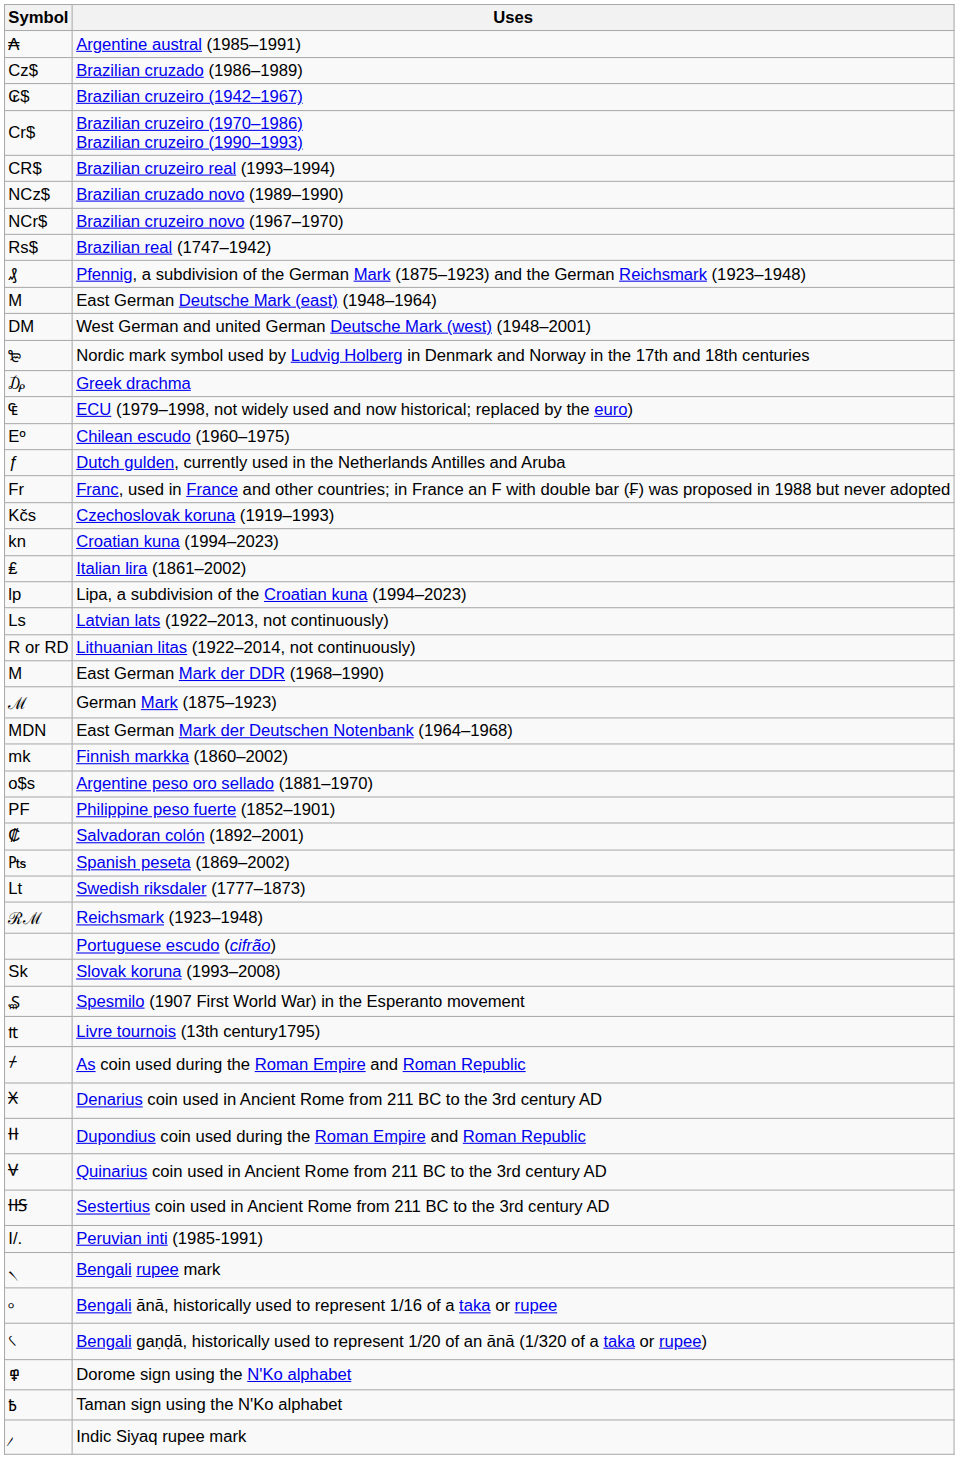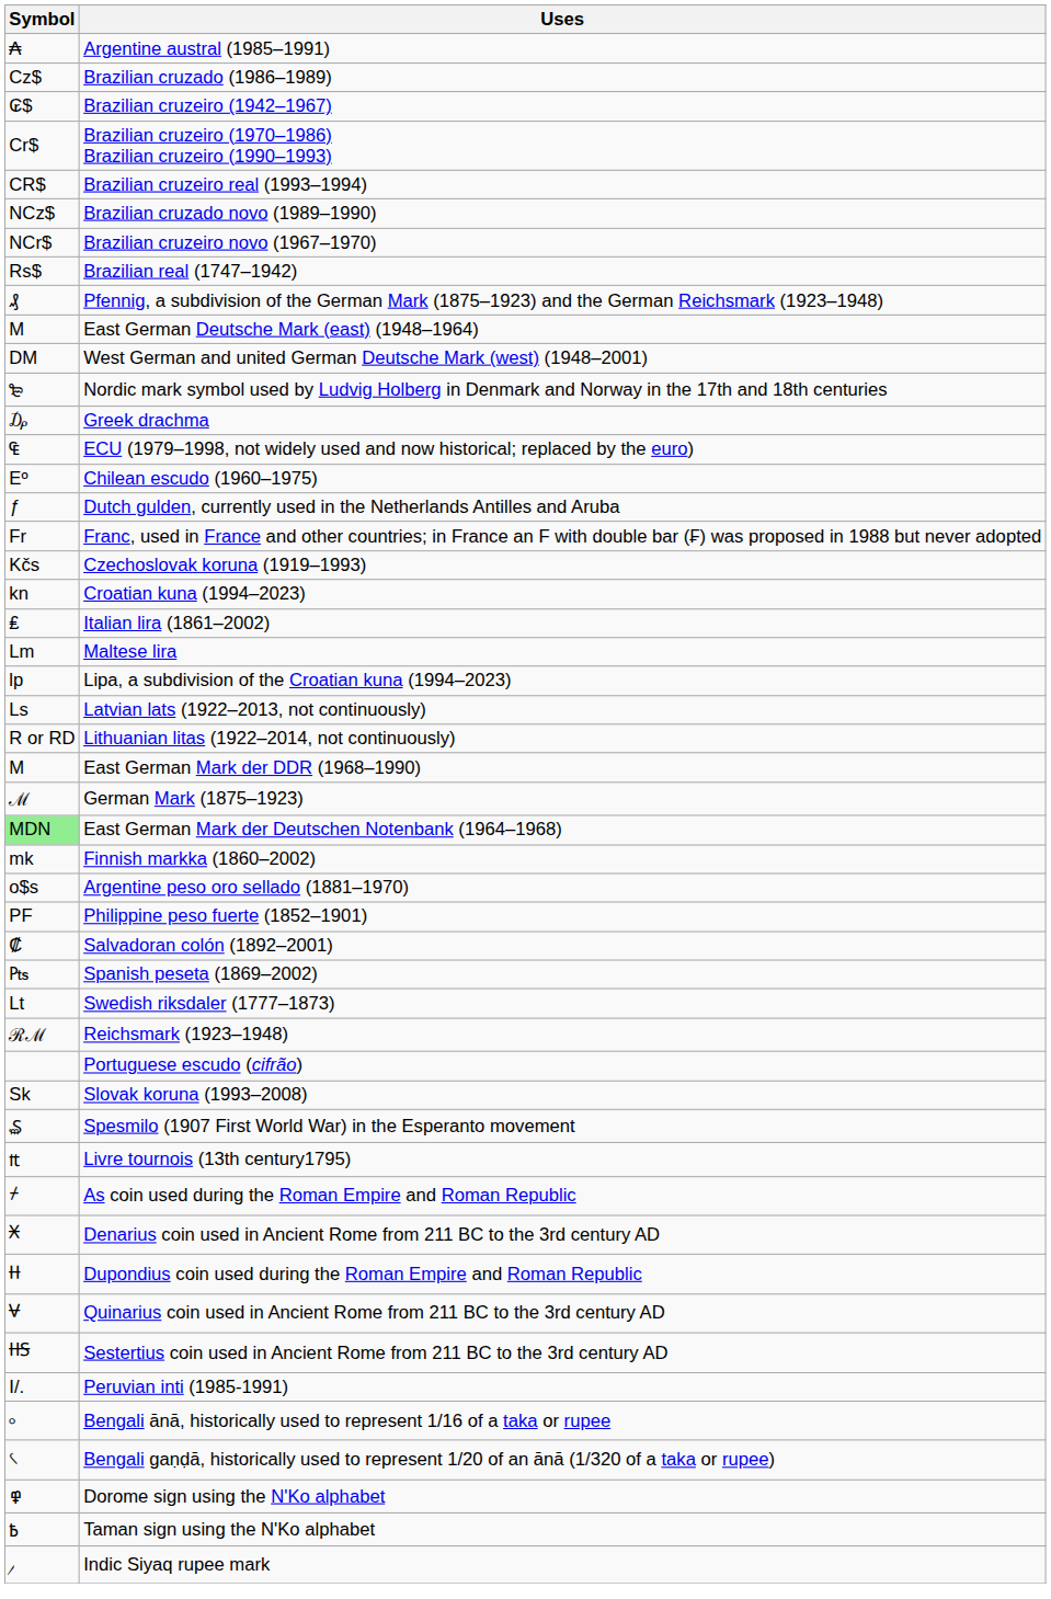 <table class="wikitable sortable">
 <tr>
 <th>Symbol</th>
 <th>Uses</th>
 </tr>
 <tr>
 <td>₳</td>
 <td><a href='#'>Argentine austral</a> (1985–1991)</td>
 </tr>
 <tr>
 <td>Cz$</td>
 <td><a href='#'>Brazilian cruzado</a> (1986–1989)</td>
 </tr>
 <tr>
 <td>₢$</td>
 <td><a href='#'>Brazilian cruzeiro (1942–1967)</a></td>
 </tr>
 <tr>
 <td>Cr$</td>
 <td><a href='#'>Brazilian cruzeiro (1970–1986)</a><br><a href='#'>Brazilian cruzeiro (1990–1993)</a></td>
 </tr>
 <tr>
 <td>CR$</td>
 <td><a href='#'>Brazilian cruzeiro real</a> (1993–1994)</td>
 </tr>
 <tr>
 <td>NCz$</td>
 <td><a href='#'>Brazilian cruzado novo</a> (1989–1990)</td>
 </tr>
 <tr>
 <td>NCr$</td>
 <td><a href='#'>Brazilian cruzeiro novo</a> (1967–1970)</td>
 </tr>
 <tr>
 <td>Rs$</td>
 <td><a href='#'>Brazilian real</a> (1747–1942)</td>
 </tr>
 <tr>
 <td>₰</td>
 <td><a href='#'>Pfennig</a>, a subdivision of the German <a href='#'>Mark</a> (1875–1923) and the German <a href='#'>Reichsmark</a> (1923–1948)</td>
 </tr>
 <tr>
 <td>M</td>
 <td>East German <a href='#'>Deutsche Mark (east)</a> (1948–1964)</td>
 </tr>
 <tr>
 <td>DM</td>
 <td>West German and united German <a href='#'>Deutsche Mark (west)</a> (1948–2001)</td>
 </tr>
 <tr>
 <td>₻</td>
 <td>Nordic mark symbol used by <a href='#'>Ludvig Holberg</a> in Denmark and Norway in the 17th and 18th centuries</td>
 </tr>
 <tr>
 <td>₯</td>
 <td><a href='#'>Greek drachma</a></td>
 </tr>
 <tr>
 <td>₠</td>
 <td><a href='#'>ECU</a> (1979–1998, not widely used and now historical; replaced by the <a href='#'>euro</a>)</td>
 </tr>
 <tr>
 <td>Eº</td>
 <td><a href='#'>Chilean escudo</a> (1960–1975)</td>
 </tr>
 <tr>
 <td><em>ƒ</em></td>
 <td><a href='#'>Dutch gulden</a>, currently used in the Netherlands Antilles and Aruba</td>
 </tr>
 <tr>
 <td>Fr</td>
 <td><a href='#'>Franc</a>, used in <a href='#'>France</a> and other countries; in France an F with double bar (₣) was proposed in 1988 but never adopted</td>
 </tr>
 <tr>
 <td>Kčs</td>
 <td><a href='#'>Czechoslovak koruna</a> (1919–1993)</td>
 </tr>
 <tr>
 <td>kn</td>
 <td><a href='#'>Croatian kuna</a> (1994–2023)</td>
 </tr>
 <tr>
 <td>₤</td>
 <td><a href='#'>Italian lira</a> (1861–2002)</td>
 </tr>
 <tr>
+<td>Lm</td>
+<td><a href='#'>Maltese lira</a></td>
+</tr>
+<tr>
 <td>lp</td>
 <td>Lipa, a subdivision of the <a href='#'>Croatian kuna</a> (1994–2023)</td>
 </tr>
 <tr>
 <td>Ls</td>
 <td><a href='#'>Latvian lats</a> (1922–2013, not continuously)</td>
 </tr>
 <tr>
 <td>R or RD</td>
 <td><a href='#'>Lithuanian litas</a> (1922–2014, not continuously)</td>
 </tr>
 <tr>
 <td>M</td>
 <td>East German <a href='#'>Mark der DDR</a> (1968–1990)</td>
 </tr>
 <tr>
 <td>ℳ&#xfe01;</td>
 <td>German <a href='#'>Mark</a> (1875–1923)</td>
 </tr>
 <tr>
-<td>MDN</td>
+<td style="background: lightgreen;">MDN</td>
 <td>East German <a href='#'>Mark der Deutschen Notenbank</a> (1964–1968)</td>
 </tr>
 <tr>
 <td>mk</td>
 <td><a href='#'>Finnish markka</a> (1860–2002)</td>
 </tr>
 <tr>
 <td>o$s</td>
 <td><a href='#'>Argentine peso oro sellado</a> (1881–1970)</td>
 </tr>
 <tr>
 <td>PF</td>
 <td><a href='#'>Philippine peso fuerte</a> (1852–1901)</td>
 </tr>
 <tr>
 <td>₡</td>
 <td><a href='#'>Salvadoran colón</a> (1892–2001)</td>
 </tr>
 <tr>
 <td>₧</td>
 <td><a href='#'>Spanish peseta</a> (1869–2002)</td>
 </tr>
 <tr>
 <td>Lt</td>
 <td><a href='#'>Swedish riksdaler</a> (1777–1873)</td>
 </tr>
 <tr>
 <td>ℛ&#xfe01;ℳ&#xfe01;</td>
 <td><a href='#'>Reichsmark</a> (1923–1948)</td>
 </tr>
 <tr>
 <td></td>
 <td><a href='#'>Portuguese escudo</a> (<em><a href='#'>cifrão</a></em>)</td>
 </tr>
 <tr>
 <td>Sk</td>
 <td><a href='#'>Slovak koruna</a> (1993–2008)</td>
 </tr>
 <tr>
 <td>₷</td>
 <td><a href='#'>Spesmilo</a> (1907 First World War) in the Esperanto movement</td>
 </tr>
 <tr>
 <td>₶</td>
 <td><a href='#'>Livre tournois</a> (13th century1795)</td>
 </tr>
 <tr>
 <td>𐆚</td>
 <td><a href='#'>As</a> coin used during the <a href='#'>Roman Empire</a> and <a href='#'>Roman Republic</a></td>
 </tr>
 <tr>
 <td>𐆖</td>
 <td><a href='#'>Denarius</a> coin used in Ancient Rome from 211 BC to the 3rd century AD</td>
 </tr>
 <tr>
 <td>𐆙</td>
 <td><a href='#'>Dupondius</a> coin used during the <a href='#'>Roman Empire</a> and <a href='#'>Roman Republic</a></td>
 </tr>
 <tr>
 <td>𐆗</td>
 <td><a href='#'>Quinarius</a> coin used in Ancient Rome from 211 BC to the 3rd century AD</td>
 </tr>
 <tr>
 <td>𐆘</td>
 <td><a href='#'>Sestertius</a> coin used in Ancient Rome from 211 BC to the 3rd century AD</td>
 </tr>
 <tr>
 <td>I/.</td>
 <td><a href='#'>Peruvian inti</a> (1985-1991)</td>
 </tr>
 <tr>
-<td>৲</td>
-<td><a href='#'>Bengali</a> <a href='#'>rupee</a> mark</td>
-</tr>
-<tr>
 <td>৹</td>
 <td><a href='#'>Bengali</a> ānā, historically used to represent 1/16 of a <a href='#'>taka</a> or <a href='#'>rupee</a></td>
 </tr>
 <tr>
 <td>৻</td>
 <td><a href='#'>Bengali</a> gaṇḍā, historically used to represent 1/20 of an ānā (1/320 of a <a href='#'>taka</a> or <a href='#'>rupee</a>)</td>
 </tr>
 <tr>
 <td>߾</td>
 <td>Dorome sign using the <a href='#'>N'Ko alphabet</a></td>
 </tr>
 <tr>
 <td>߿</td>
 <td>Taman sign using the N'Ko alphabet</td>
 </tr>
 <tr>
 <td>𞲰</td>
 <td>Indic Siyaq rupee mark</td>
 </tr>
 </table>
